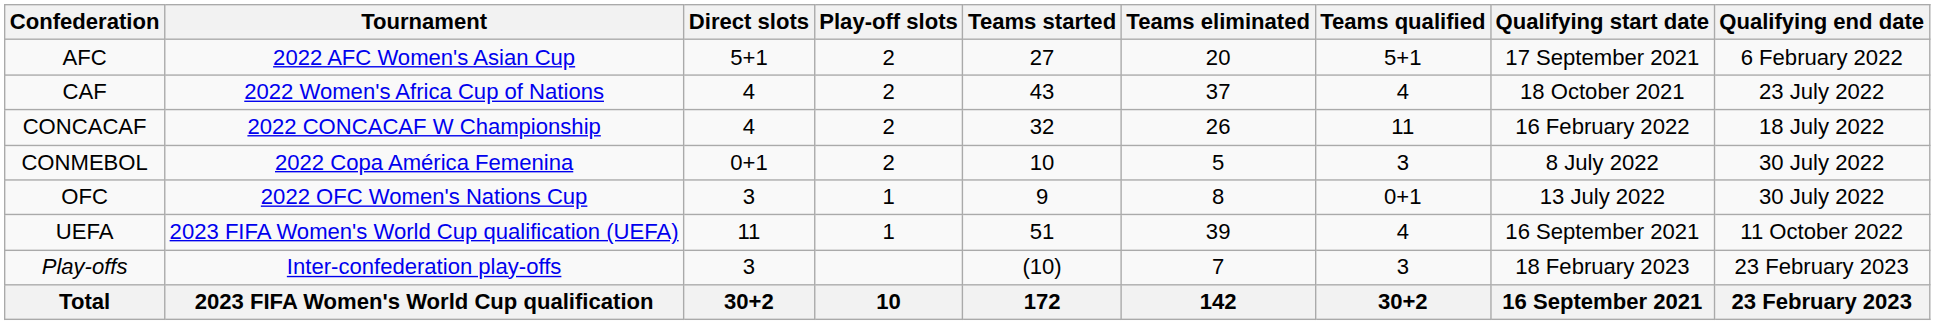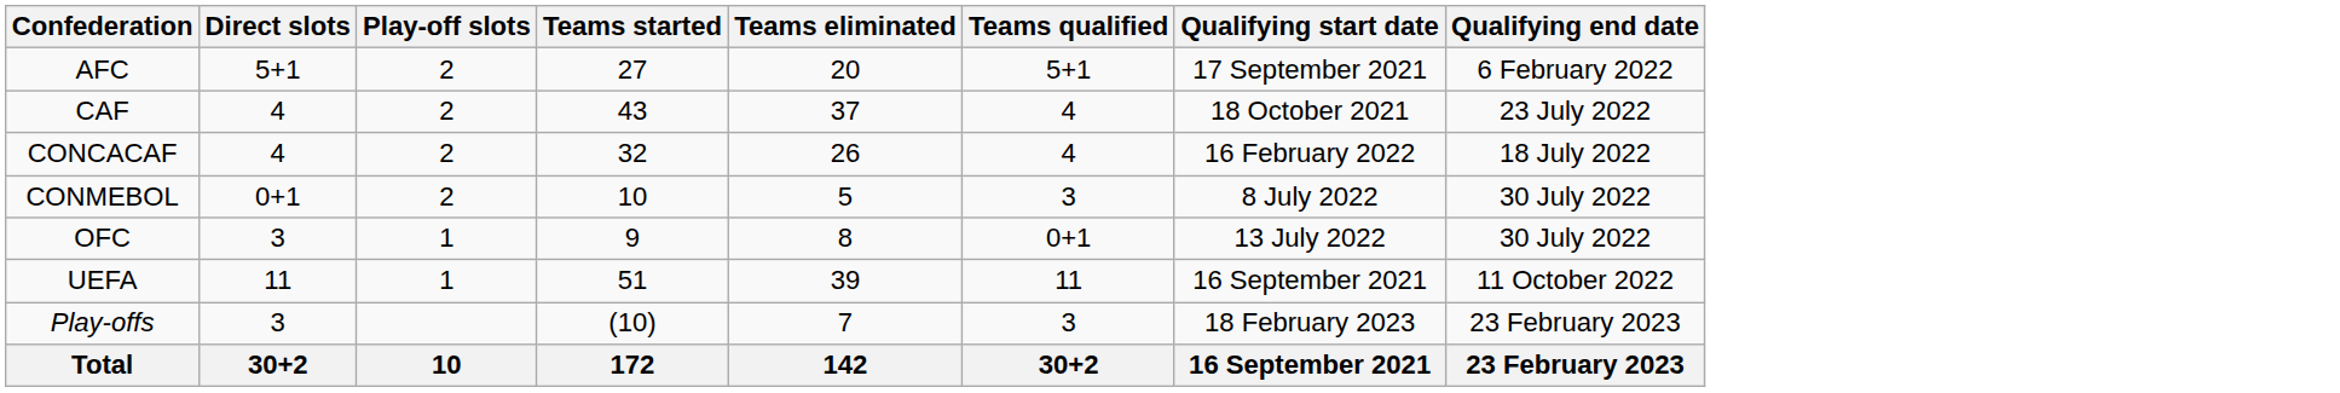 <table class="wikitable sortable" style="text-align: center;">
 <tr>
 <th>Confederation</th>
-<th>Tournament</th>
 <th>Direct slots</th>
 <th>Play-off slots</th>
 <th>Teams started</th>
 <th>Teams eliminated</th>
 <th>Teams qualified</th>
 <th>Qualifying start date</th>
 <th>Qualifying end date</th>
 </tr>
 <tr>
 <td>AFC</td>
-<td><a href='#'>2022 AFC Women's Asian Cup</a></td>
 <td>5+1</td>
 <td>2</td>
 <td>27</td>
 <td>20</td>
 <td>5+1</td>
 <td>17 September 2021</td>
 <td>6 February 2022</td>
 </tr>
 <tr>
 <td>CAF</td>
-<td><a href='#'>2022 Women's Africa Cup of Nations</a></td>
 <td>4</td>
 <td>2</td>
 <td>43</td>
 <td>37</td>
 <td>4</td>
 <td>18 October 2021</td>
 <td>23 July 2022</td>
 </tr>
 <tr>
 <td>CONCACAF</td>
-<td><a href='#'>2022 CONCACAF W Championship</a></td>
 <td>4</td>
 <td>2</td>
 <td>32</td>
 <td>26</td>
-<td>11</td>
+<td>4</td>
 <td>16 February 2022</td>
 <td>18 July 2022</td>
 </tr>
 <tr>
 <td>CONMEBOL</td>
-<td><a href='#'>2022 Copa América Femenina</a></td>
 <td>0+1</td>
 <td>2</td>
 <td>10</td>
 <td>5</td>
 <td>3</td>
 <td>8 July 2022</td>
 <td>30 July 2022</td>
 </tr>
 <tr>
 <td>OFC</td>
-<td><a href='#'>2022 OFC Women's Nations Cup</a></td>
 <td>3</td>
 <td>1</td>
 <td>9</td>
 <td>8</td>
 <td>0+1</td>
 <td>13 July 2022</td>
 <td>30 July 2022</td>
 </tr>
 <tr>
 <td>UEFA</td>
-<td><a href='#'>2023 FIFA Women's World Cup qualification (UEFA)</a></td>
 <td>11</td>
 <td>1</td>
 <td>51</td>
 <td>39</td>
-<td>4</td>
+<td>11</td>
 <td>16 September 2021</td>
 <td>11 October 2022</td>
 </tr>
 <tr>
 <td><em>Play-offs</em></td>
-<td><a href='#'>Inter-confederation play-offs</a></td>
 <td>3</td>
 <td></td>
 <td>(10)</td>
 <td>7</td>
 <td>3</td>
 <td>18 February 2023</td>
 <td>23 February 2023</td>
 </tr>
 <tr>
 <th>Total</th>
-<th>2023 FIFA Women's World Cup qualification</th>
 <th>30+2</th>
 <th>10</th>
 <th>172</th>
 <th>142</th>
 <th>30+2</th>
 <th>16 September 2021</th>
 <th>23 February 2023</th>
 </tr>
 </table>
